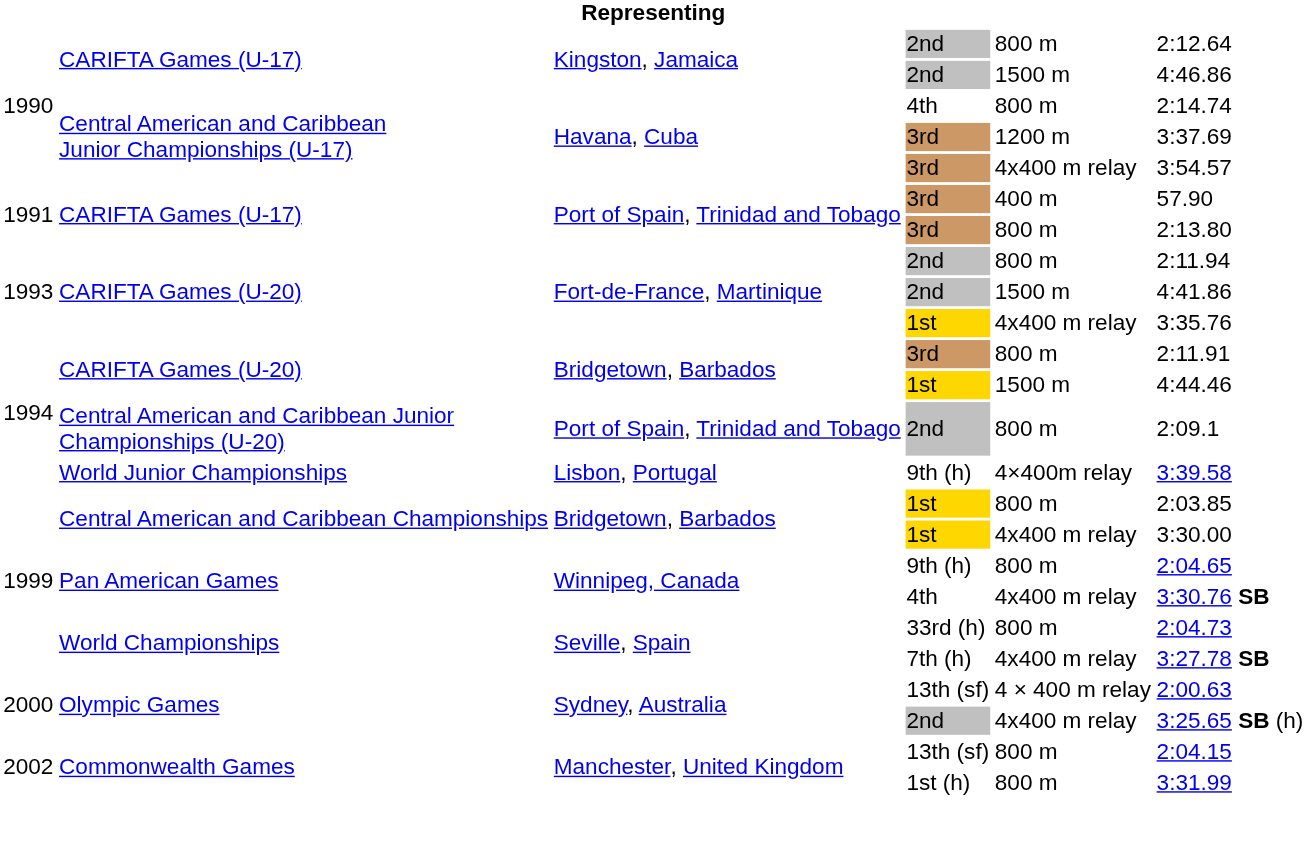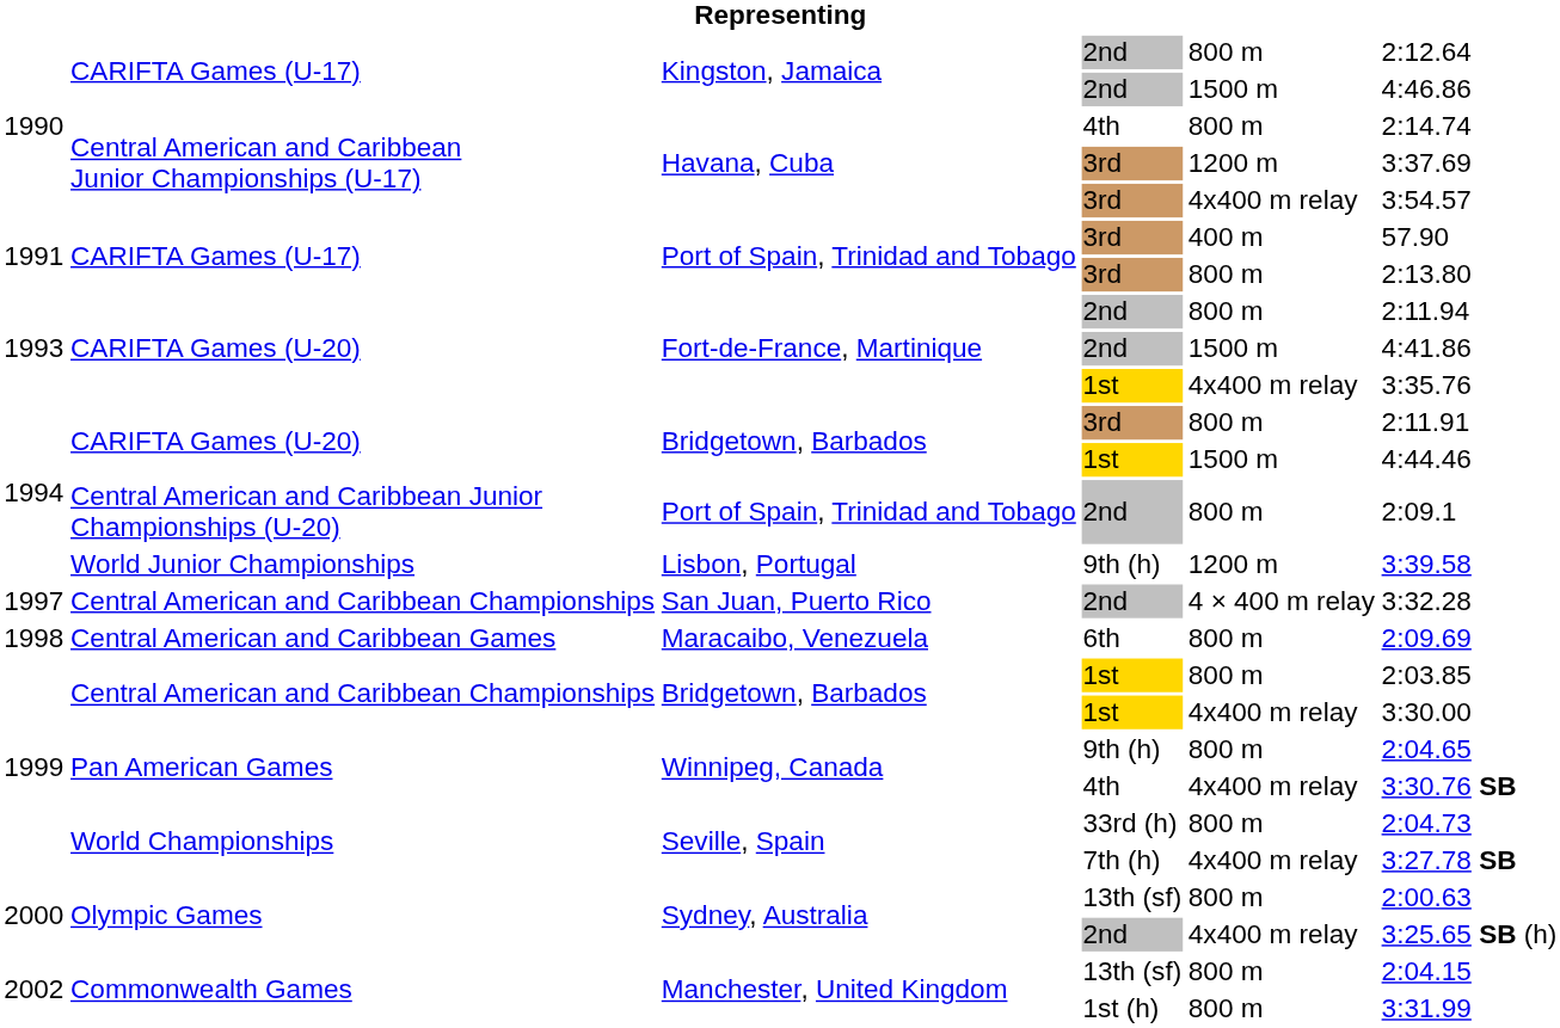 <table>
 <tr>
 <th colspan="6">Representing </th>
 </tr>
 <tr>
 <td rowspan = "5">1990</td>
 <td rowspan = "2"><a href='#'>CARIFTA Games (U-17)</a></td>
 <td rowspan = "2"><a href='#'>Kingston</a>, <a href='#'>Jamaica</a></td>
 <td bgcolor=silver>2nd</td>
 <td>800 m</td>
 <td>2:12.64</td>
 </tr>
 <tr>
 <td bgcolor=silver>2nd</td>
 <td>1500 m</td>
 <td>4:46.86</td>
 </tr>
 <tr>
 <td rowspan = "3"><a href='#'>Central American and Caribbean<br>Junior Championships (U-17)</a></td>
 <td rowspan = "3"><a href='#'>Havana</a>, <a href='#'>Cuba</a></td>
 <td>4th</td>
 <td>800 m</td>
 <td>2:14.74</td>
 </tr>
 <tr>
 <td bgcolor=cc9966>3rd</td>
 <td>1200 m</td>
 <td>3:37.69</td>
 </tr>
 <tr>
 <td bgcolor=cc9966>3rd</td>
 <td>4x400 m relay</td>
 <td>3:54.57</td>
 </tr>
 <tr>
 <td rowspan = "2">1991</td>
 <td rowspan = "2"><a href='#'>CARIFTA Games (U-17)</a></td>
 <td rowspan = "2"><a href='#'>Port of Spain</a>, <a href='#'>Trinidad and Tobago</a></td>
 <td bgcolor=cc9966>3rd</td>
 <td>400 m</td>
 <td>57.90</td>
 </tr>
 <tr>
 <td bgcolor=cc9966>3rd</td>
 <td>800 m</td>
 <td>2:13.80</td>
 </tr>
 <tr>
 <td rowspan = "3">1993</td>
 <td rowspan = "3"><a href='#'>CARIFTA Games (U-20)</a></td>
 <td rowspan = "3"><a href='#'>Fort-de-France</a>, <a href='#'>Martinique</a></td>
 <td bgcolor=silver>2nd</td>
 <td>800 m</td>
 <td>2:11.94</td>
 </tr>
 <tr>
 <td bgcolor=silver>2nd</td>
 <td>1500 m</td>
 <td>4:41.86</td>
 </tr>
 <tr>
 <td bgcolor=gold>1st</td>
 <td>4x400 m relay</td>
 <td>3:35.76</td>
 </tr>
 <tr>
 <td rowspan = "4">1994</td>
 <td rowspan = "2"><a href='#'>CARIFTA Games (U-20)</a></td>
 <td rowspan = "2"><a href='#'>Bridgetown</a>, <a href='#'>Barbados</a></td>
 <td bgcolor=cc9966>3rd</td>
 <td>800 m</td>
 <td>2:11.91</td>
 </tr>
 <tr>
 <td bgcolor=gold>1st</td>
 <td>1500 m</td>
 <td>4:44.46</td>
 </tr>
 <tr>
 <td><a href='#'>Central American and Caribbean Junior<br>Championships (U-20)</a></td>
 <td><a href='#'>Port of Spain</a>, <a href='#'>Trinidad and Tobago</a></td>
 <td bgcolor=silver>2nd</td>
 <td>800 m</td>
 <td>2:09.1</td>
 </tr>
 <tr>
 <td><a href='#'>World Junior Championships</a></td>
 <td><a href='#'>Lisbon</a>, <a href='#'>Portugal</a></td>
 <td>9th (h)</td>
-<td>4×400m relay</td>
+<td>1200 m</td>
 <td><a href='#'>3:39.58</a></td>
+</tr>
+<tr>
+<td>1997</td>
+<td><a href='#'>Central American and Caribbean Championships</a></td>
+<td><a href='#'>San Juan, Puerto Rico</a></td>
+<td bgcolor=silver>2nd</td>
+<td>4 × 400 m relay</td>
+<td>3:32.28</td>
+</tr>
+<tr>
+<td>1998</td>
+<td><a href='#'>Central American and Caribbean Games</a></td>
+<td><a href='#'>Maracaibo, Venezuela</a></td>
+<td>6th</td>
+<td>800 m</td>
+<td><a href='#'>2:09.69</a></td>
 </tr>
 <tr>
 <td rowspan = "6">1999</td>
 <td rowspan=2><a href='#'>Central American and Caribbean Championships</a></td>
 <td rowspan=2><a href='#'>Bridgetown</a>, <a href='#'>Barbados</a></td>
 <td bgcolor=gold>1st</td>
 <td>800 m</td>
 <td>2:03.85</td>
 </tr>
 <tr>
 <td bgcolor=gold>1st</td>
 <td>4x400 m relay</td>
 <td>3:30.00</td>
 </tr>
 <tr>
 <td rowspan=2><a href='#'>Pan American Games</a></td>
 <td rowspan=2><a href='#'>Winnipeg, Canada</a></td>
 <td>9th (h)</td>
 <td>800 m</td>
 <td><a href='#'>2:04.65</a></td>
 </tr>
 <tr>
 <td>4th</td>
 <td>4x400 m relay</td>
 <td><a href='#'>3:30.76</a> <strong>SB</strong></td>
 </tr>
 <tr>
 <td rowspan = "2"><a href='#'>World Championships</a></td>
 <td rowspan = "2"><a href='#'>Seville</a>, <a href='#'>Spain</a></td>
 <td>33rd (h)</td>
 <td>800 m</td>
 <td><a href='#'>2:04.73</a></td>
 </tr>
 <tr>
 <td>7th (h)</td>
 <td>4x400 m relay</td>
 <td><a href='#'>3:27.78</a> <strong>SB</strong></td>
 </tr>
 <tr>
 <td rowspan = "2">2000</td>
 <td rowspan = "2"><a href='#'>Olympic Games</a></td>
 <td rowspan = "2"><a href='#'>Sydney</a>, <a href='#'>Australia</a></td>
 <td>13th (sf)</td>
-<td>4 × 400 m relay</td>
+<td>800 m</td>
 <td><a href='#'>2:00.63</a></td>
 </tr>
 <tr>
 <td bgcolor=silver>2nd</td>
 <td>4x400 m relay</td>
 <td><a href='#'>3:25.65</a> <strong>SB</strong> (h)</td>
 </tr>
 <tr>
 <td rowspan = "2">2002</td>
 <td rowspan = "2"><a href='#'>Commonwealth Games</a></td>
 <td rowspan = "2"><a href='#'>Manchester</a>, <a href='#'>United Kingdom</a></td>
 <td>13th (sf)</td>
 <td>800 m</td>
 <td><a href='#'>2:04.15</a></td>
 </tr>
 <tr>
 <td>1st (h)</td>
 <td>800 m</td>
 <td><a href='#'>3:31.99</a></td>
 </tr>
 </table>
